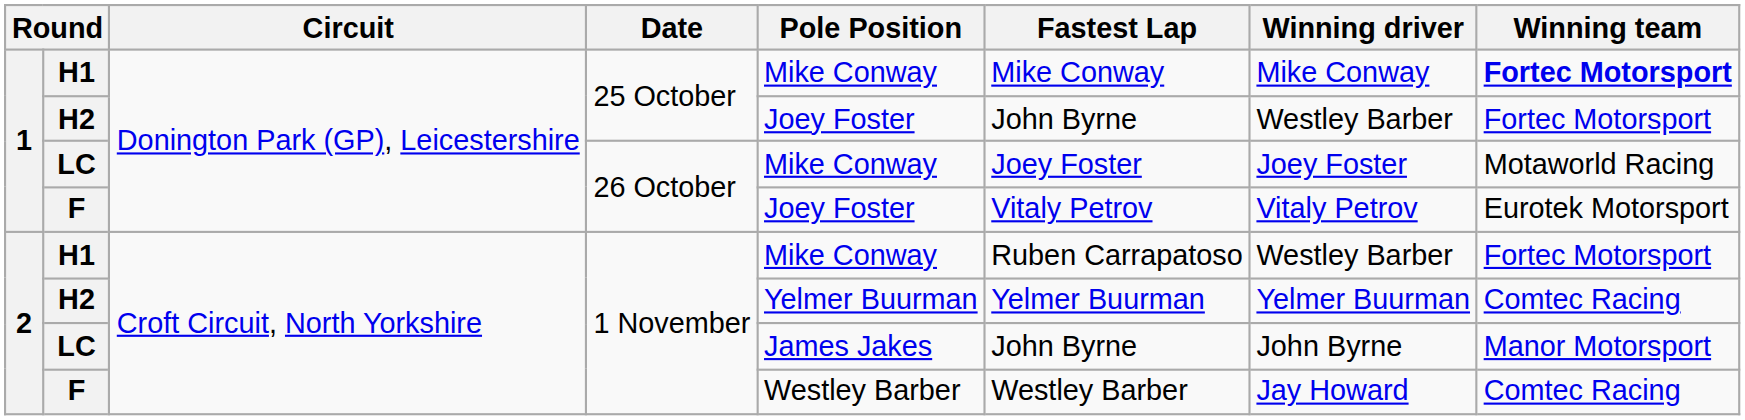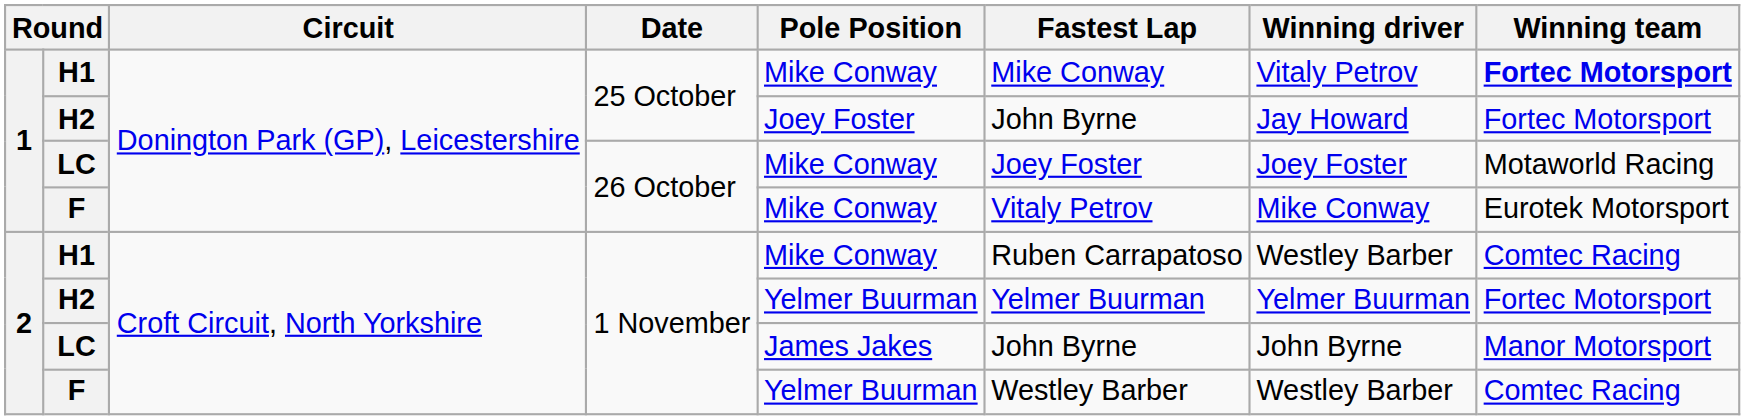 <table class="wikitable" style="font-size: 85%">
 <tr>
 <th colspan=2>Round</th>
 <th>Circuit</th>
 <th>Date</th>
 <th>Pole Position</th>
 <th>Fastest Lap</th>
 <th>Winning driver</th>
 <th>Winning team</th>
 </tr>
 <tr>
 <th rowspan=4>1</th>
 <th>H1</th>
 <td rowspan=4><a href='#'>Donington Park (GP)</a>, <a href='#'>Leicestershire</a></td>
 <td rowspan=2>25 October</td>
 <td> <a href='#'>Mike Conway</a></td>
 <td> <a href='#'>Mike Conway</a></td>
-<td> <a href='#'>Mike Conway</a></td>
+<td> <a href='#'>Vitaly Petrov</a></td>
 <td><strong><a href='#'>Fortec Motorsport</a></strong></td>
 </tr>
 <tr>
 <th>H2</th>
 <td> <a href='#'>Joey Foster</a></td>
 <td> John Byrne</td>
-<td> Westley Barber</td>
+<td> <a href='#'>Jay Howard</a></td>
 <td><a href='#'>Fortec Motorsport</a></td>
 </tr>
 <tr>
 <th>LC</th>
 <td rowspan=2>26 October</td>
 <td> <a href='#'>Mike Conway</a></td>
 <td> <a href='#'>Joey Foster</a></td>
 <td> <a href='#'>Joey Foster</a></td>
 <td>Motaworld Racing</td>
 </tr>
 <tr>
 <th>F</th>
-<td> <a href='#'>Joey Foster</a></td>
+<td> <a href='#'>Mike Conway</a></td>
 <td> <a href='#'>Vitaly Petrov</a></td>
-<td> <a href='#'>Vitaly Petrov</a></td>
+<td> <a href='#'>Mike Conway</a></td>
 <td>Eurotek Motorsport</td>
 </tr>
 <tr>
 <th rowspan=4>2</th>
 <th>H1</th>
 <td rowspan=4><a href='#'>Croft Circuit</a>, <a href='#'>North Yorkshire</a></td>
 <td rowspan=4>1 November</td>
 <td> <a href='#'>Mike Conway</a></td>
 <td> Ruben Carrapatoso</td>
 <td> Westley Barber</td>
-<td><a href='#'>Fortec Motorsport</a></td>
+<td><a href='#'>Comtec Racing</a></td>
 </tr>
 <tr>
 <th>H2</th>
 <td> <a href='#'>Yelmer Buurman</a></td>
 <td> <a href='#'>Yelmer Buurman</a></td>
 <td> <a href='#'>Yelmer Buurman</a></td>
-<td><a href='#'>Comtec Racing</a></td>
+<td><a href='#'>Fortec Motorsport</a></td>
 </tr>
 <tr>
 <th>LC</th>
 <td> <a href='#'>James Jakes</a></td>
 <td> John Byrne</td>
 <td> John Byrne</td>
 <td><a href='#'>Manor Motorsport</a></td>
 </tr>
 <tr>
 <th>F</th>
+<td> <a href='#'>Yelmer Buurman</a></td>
 <td> Westley Barber</td>
 <td> Westley Barber</td>
-<td> <a href='#'>Jay Howard</a></td>
 <td><a href='#'>Comtec Racing</a></td>
 </tr>
 </table>
